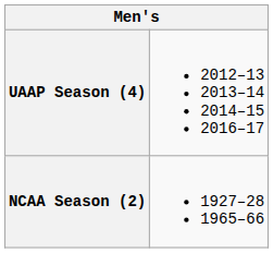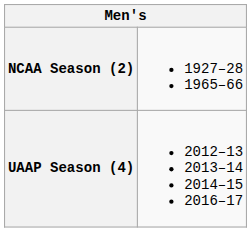 <table class="wikitable">
 <tr>
 <th colspan=2>Men's</th>
 </tr>
 <tr>
+<th>NCAA Season (2)</th>
+<td><br><ul><li>1927–28</li><li>1965–66</li></ul></td>
+</tr>
+<tr>
 <th>UAAP Season (4)</th>
 <td><br><ul><li>2012–13</li><li>2013–14</li><li>2014–15</li><li>2016–17</li></ul></td>
 </tr>
-<tr>
-<th>NCAA Season (2)</th>
-<td><br><ul><li>1927–28</li><li>1965–66</li></ul></td>
-</tr>
 </table>
